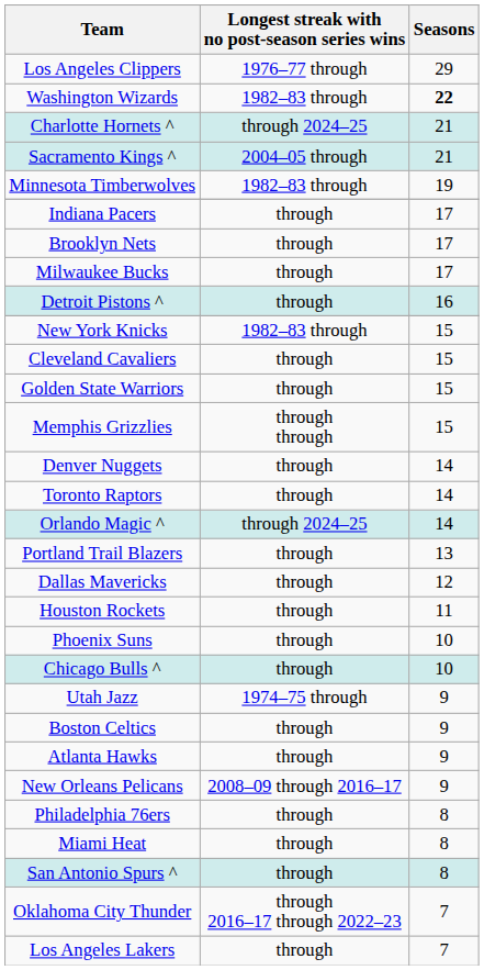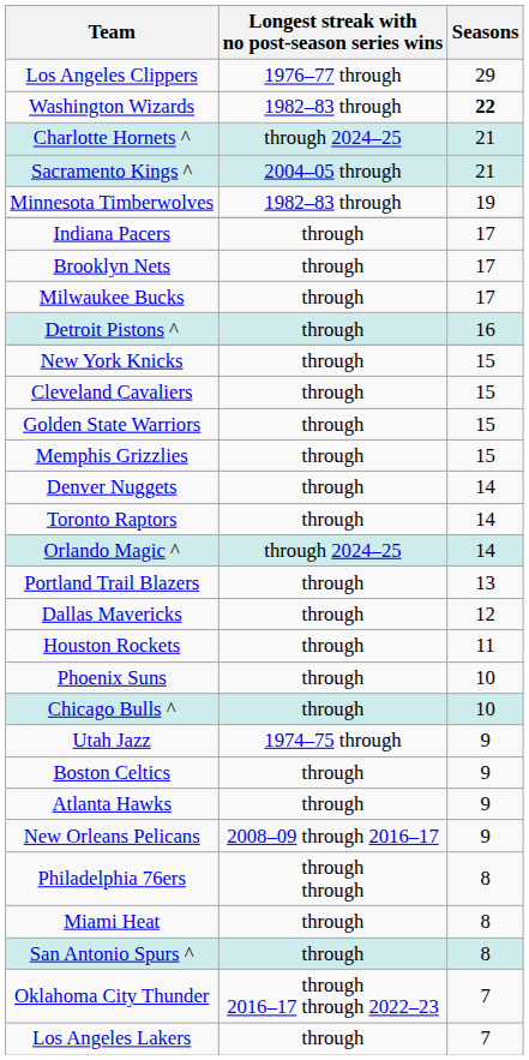 <table class="wikitable sortable" style="text-align:center">
 <tr>
 <th>Team</th>
 <th>Longest streak with <br>no post-season series wins</th>
 <th>Seasons</th>
 </tr>
 <tr>
 <td><a href='#'>Los Angeles Clippers</a></td>
 <td><a href='#'>1976–77</a> through </td>
 <td>29</td>
 </tr>
 <tr>
 <td><a href='#'>Washington Wizards</a></td>
 <td><a href='#'>1982–83</a> through </td>
 <td><strong>22</strong></td>
 </tr>
 <tr>
 <td style="background:#CFECEC"><a href='#'>Charlotte Hornets</a> ^</td>
 <td style="background:#CFECEC"> through <a href='#'>2024–25</a></td>
 <td style="background:#CFECEC">21</td>
 </tr>
 <tr>
 <td style="background:#CFECEC"><a href='#'>Sacramento Kings</a> ^</td>
 <td style="background:#CFECEC"><a href='#'>2004–05</a> through </td>
 <td style="background:#CFECEC">21</td>
 </tr>
 <tr>
 <td><a href='#'>Minnesota Timberwolves</a></td>
 <td><a href='#'>1982–83</a> through </td>
 <td>19</td>
 </tr>
 <tr style="background:#CFECEC">
 </tr>
 <tr>
 <td><a href='#'>Indiana Pacers</a></td>
 <td> through </td>
 <td>17</td>
 </tr>
 <tr>
 <td><a href='#'>Brooklyn Nets</a></td>
 <td> through </td>
 <td>17</td>
 </tr>
 <tr>
 <td><a href='#'>Milwaukee Bucks</a></td>
 <td> through </td>
 <td>17</td>
 </tr>
 <tr>
 <td style="background:#CFECEC"><a href='#'>Detroit Pistons</a> ^</td>
 <td style="background:#CFECEC"> through </td>
 <td style="background:#CFECEC">16</td>
 </tr>
 <tr style="background:#CFECEC">
 </tr>
 <tr>
 <td><a href='#'>New York Knicks</a></td>
-<td><a href='#'>1982–83</a> through </td>
+<td> through </td>
 <td>15</td>
 </tr>
 <tr>
 <td><a href='#'>Cleveland Cavaliers</a></td>
 <td> through </td>
 <td>15</td>
 </tr>
 <tr>
 <td><a href='#'>Golden State Warriors</a></td>
 <td> through </td>
 <td>15</td>
 </tr>
 <tr>
 <td><a href='#'>Memphis Grizzlies</a></td>
-<td> through <br> through </td>
+<td> through </td>
 <td>15</td>
 </tr>
 <tr>
 <td><a href='#'>Denver Nuggets</a></td>
 <td> through </td>
 <td>14</td>
 </tr>
 <tr>
 <td><a href='#'>Toronto Raptors</a></td>
 <td> through </td>
 <td>14</td>
 </tr>
 <tr>
 <td style="background:#CFECEC"><a href='#'>Orlando Magic</a> ^</td>
 <td style="background:#CFECEC"> through <a href='#'>2024–25</a></td>
 <td style="background:#CFECEC">14</td>
 </tr>
 <tr>
 <td><a href='#'>Portland Trail Blazers</a></td>
 <td> through </td>
 <td>13</td>
 </tr>
 <tr>
 <td><a href='#'>Dallas Mavericks</a></td>
 <td> through </td>
 <td>12</td>
 </tr>
 <tr>
 <td><a href='#'>Houston Rockets</a></td>
 <td> through </td>
 <td>11</td>
 </tr>
 <tr>
 <td><a href='#'>Phoenix Suns</a></td>
 <td [> through </td>
 <td>10</td>
 </tr>
 <tr>
 <td style="background:#CFECEC"><a href='#'>Chicago Bulls</a> ^</td>
 <td style="background:#CFECEC"> through </td>
 <td style="background:#CFECEC">10</td>
 </tr>
 <tr>
 <td><a href='#'>Utah Jazz</a></td>
 <td><a href='#'>1974–75</a> through </td>
 <td>9</td>
 </tr>
 <tr>
 <td><a href='#'>Boston Celtics</a></td>
 <td> through </td>
 <td>9</td>
 </tr>
 <tr>
 <td><a href='#'>Atlanta Hawks</a></td>
 <td> through </td>
 <td>9</td>
 </tr>
 <tr>
 <td><a href='#'>New Orleans Pelicans</a></td>
 <td><a href='#'>2008–09</a> through <a href='#'>2016–17</a></td>
 <td>9</td>
 </tr>
 <tr>
 <td><a href='#'>Philadelphia 76ers</a></td>
-<td> through </td>
+<td> through <br> through </td>
 <td>8</td>
 </tr>
 <tr>
 <td><a href='#'>Miami Heat</a></td>
 <td> through </td>
 <td>8</td>
 </tr>
 <tr>
 <td style="background:#CFECEC"><a href='#'>San Antonio Spurs</a> ^</td>
 <td style="background:#CFECEC"> through </td>
 <td style="background:#CFECEC">8</td>
 </tr>
 <tr>
 <td><a href='#'>Oklahoma City Thunder</a></td>
 <td> through <br> <a href='#'>2016–17</a> through <a href='#'>2022–23</a></td>
 <td>7</td>
 </tr>
 <tr>
 <td><a href='#'>Los Angeles Lakers</a></td>
 <td> through </td>
 <td>7</td>
 </tr>
 </table>
